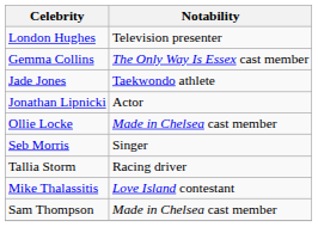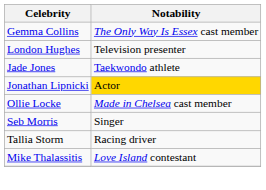 <table class="wikitable sortable">
 <tr>
 <th>Celebrity</th>
 <th>Notability</th>
 </tr>
 <tr>
+<td><a href='#'>Gemma Collins</a></td>
+<td><em><a href='#'>The Only Way Is Essex</a></em> cast member</td>
+</tr>
+<tr>
 <td><a href='#'>London Hughes</a></td>
 <td>Television presenter</td>
-</tr>
-<tr>
-<td><a href='#'>Gemma Collins</a></td>
-<td><em><a href='#'>The Only Way Is Essex</a></em> cast member</td>
 </tr>
 <tr>
 <td><a href='#'>Jade Jones</a></td>
 <td><a href='#'>Taekwondo</a> athlete</td>
 </tr>
 <tr>
 <td><a href='#'>Jonathan Lipnicki</a></td>
-<td>Actor</td>
+<td style="background: gold;">Actor</td>
 </tr>
 <tr>
 <td><a href='#'>Ollie Locke</a></td>
 <td><em><a href='#'>Made in Chelsea</a></em> cast member</td>
 </tr>
 <tr>
 <td><a href='#'>Seb Morris</a></td>
 <td>Singer</td>
 </tr>
 <tr>
 <td>Tallia Storm</td>
 <td>Racing driver</td>
 </tr>
 <tr>
 <td><a href='#'>Mike Thalassitis</a></td>
 <td><em><a href='#'>Love Island</a></em> contestant</td>
 </tr>
 <tr>
-<td>Sam Thompson</td>
-<td><em>Made in Chelsea</em> cast member</td>
-</tr>
-<tr>
 </tr>
 </table>
